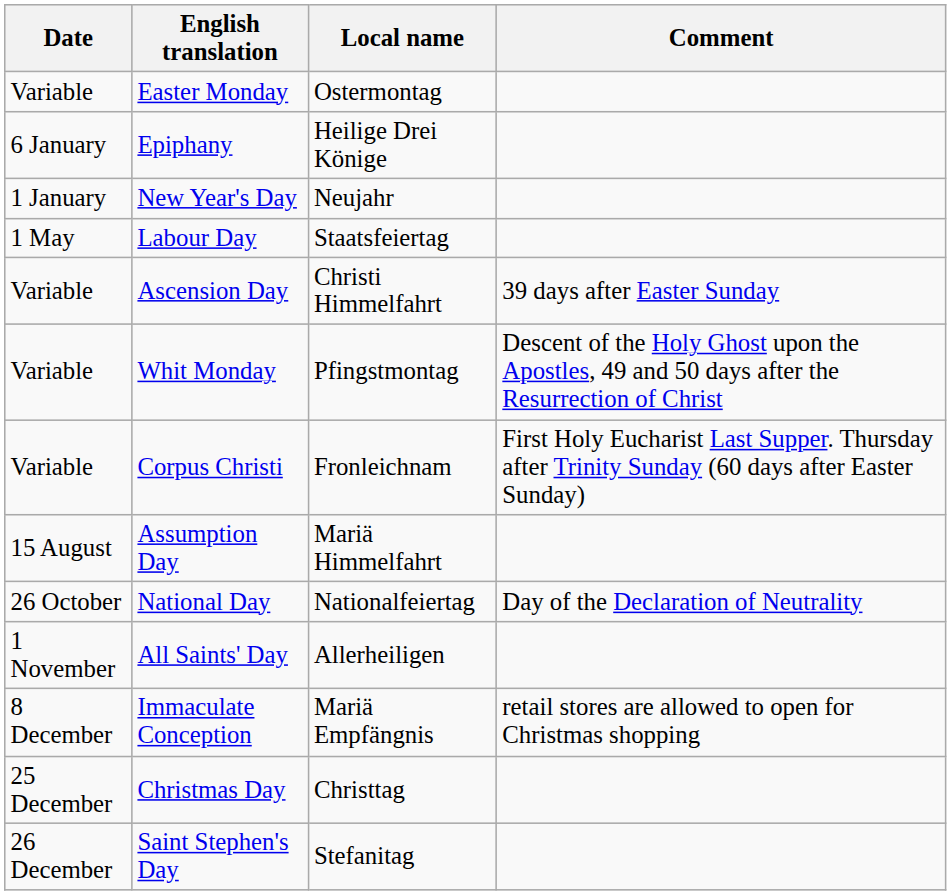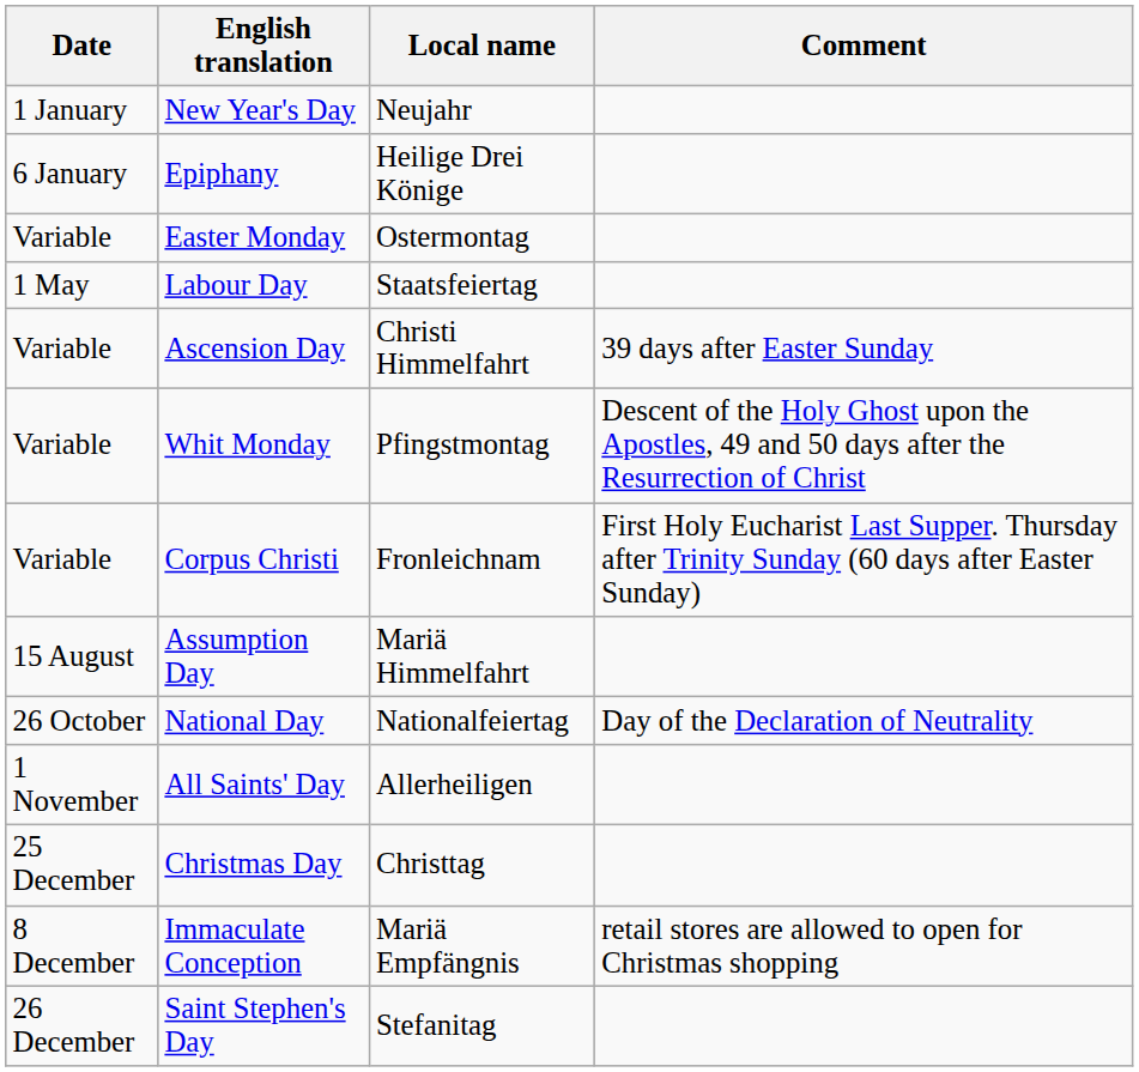 <table class="wikitable sortable">
 <tr>
 <th>Date</th>
 <th>English translation</th>
 <th>Local name</th>
 <th>Comment</th>
 </tr>
 <tr>
-<td>Variable</td>
-<td><a href='#'>Easter Monday</a></td>
-<td>Ostermontag</td>
+<td>1 January</td>
+<td><a href='#'>New Year's Day</a></td>
+<td>Neujahr</td>
 <td></td>
 </tr>
 <tr>
 <td>6 January</td>
 <td><a href='#'>Epiphany</a></td>
 <td>Heilige Drei Könige</td>
 <td></td>
 </tr>
 <tr>
-<td>1 January</td>
-<td><a href='#'>New Year's Day</a></td>
-<td>Neujahr</td>
+<td>Variable</td>
+<td><a href='#'>Easter Monday</a></td>
+<td>Ostermontag</td>
 <td></td>
 </tr>
 <tr>
 <td>1 May</td>
 <td><a href='#'>Labour Day</a></td>
 <td>Staatsfeiertag</td>
 <td></td>
 </tr>
 <tr>
 <td>Variable</td>
 <td><a href='#'>Ascension Day</a></td>
 <td>Christi Himmelfahrt</td>
 <td>39 days after <a href='#'>Easter Sunday</a></td>
 </tr>
 <tr>
 <td>Variable</td>
 <td><a href='#'>Whit Monday</a></td>
 <td>Pfingstmontag</td>
 <td>Descent of the <a href='#'>Holy Ghost</a> upon the <a href='#'>Apostles</a>, 49 and 50 days after the <a href='#'>Resurrection of Christ</a></td>
 </tr>
 <tr>
 <td>Variable</td>
 <td><a href='#'>Corpus Christi</a></td>
 <td>Fronleichnam</td>
 <td>First Holy Eucharist <a href='#'>Last Supper</a>. Thursday after <a href='#'>Trinity Sunday</a> (60 days after Easter Sunday)</td>
 </tr>
 <tr>
 <td>15 August</td>
 <td><a href='#'>Assumption Day</a></td>
 <td>Mariä Himmelfahrt</td>
 <td></td>
 </tr>
 <tr>
 <td>26 October</td>
 <td><a href='#'>National Day</a></td>
 <td>Nationalfeiertag</td>
 <td>Day of the <a href='#'>Declaration of Neutrality</a></td>
 </tr>
 <tr>
 <td>1 November</td>
 <td><a href='#'>All Saints' Day</a></td>
 <td>Allerheiligen</td>
 <td></td>
 </tr>
 <tr>
+<td>25 December</td>
+<td><a href='#'>Christmas Day</a></td>
+<td>Christtag</td>
+<td></td>
+</tr>
+<tr>
 <td>8 December</td>
 <td><a href='#'>Immaculate Conception</a></td>
 <td>Mariä Empfängnis</td>
 <td>retail stores are allowed to open for Christmas shopping</td>
-</tr>
-<tr>
-<td>25 December</td>
-<td><a href='#'>Christmas Day</a></td>
-<td>Christtag</td>
-<td></td>
 </tr>
 <tr>
 <td>26 December</td>
 <td><a href='#'>Saint Stephen's Day</a></td>
 <td>Stefanitag</td>
 <td></td>
 </tr>
 </table>
